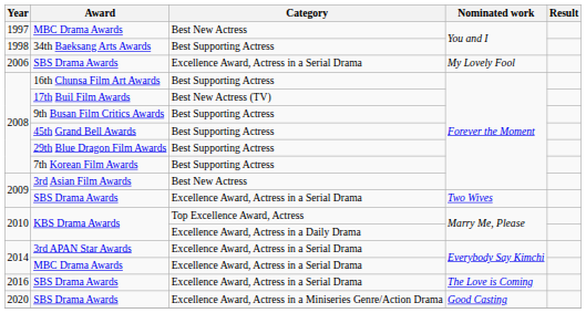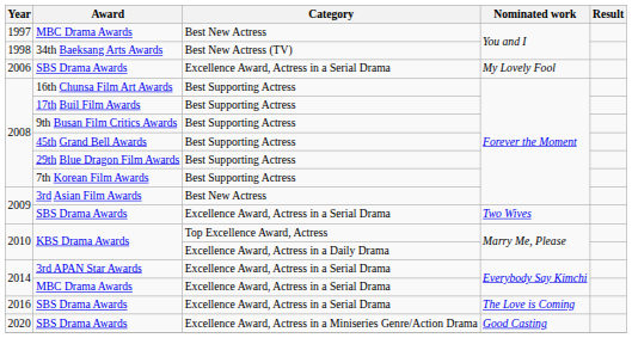 <table class="wikitable sortable">
 <tr>
 <th>Year</th>
 <th>Award</th>
 <th>Category</th>
 <th>Nominated work</th>
 <th>Result</th>
 </tr>
 <tr>
 <td>1997</td>
 <td><a href='#'>MBC Drama Awards</a></td>
 <td>Best New Actress</td>
 <td rowspan=2><em>You and I</em></td>
 <td></td>
 </tr>
 <tr>
 <td>1998</td>
 <td>34th <a href='#'>Baeksang Arts Awards</a></td>
-<td>Best Supporting Actress</td>
+<td>Best New Actress (TV)</td>
 <td></td>
 </tr>
 <tr>
 <td>2006</td>
 <td><a href='#'>SBS Drama Awards</a></td>
 <td>Excellence Award, Actress in a Serial Drama</td>
 <td><em>My Lovely Fool</em></td>
 <td></td>
 </tr>
 <tr>
 <td rowspan=6>2008</td>
 <td>16th <a href='#'>Chunsa Film Art Awards</a></td>
 <td>Best Supporting Actress</td>
 <td rowspan=7><em><a href='#'>Forever the Moment</a></em></td>
 <td></td>
 </tr>
 <tr>
 <td><a href='#'>17th</a> <a href='#'>Buil Film Awards</a></td>
-<td>Best New Actress (TV)</td>
+<td>Best Supporting Actress</td>
 <td></td>
 </tr>
 <tr>
 <td>9th <a href='#'>Busan Film Critics Awards</a></td>
 <td>Best Supporting Actress</td>
 <td></td>
 </tr>
 <tr>
 <td><a href='#'>45th</a> <a href='#'>Grand Bell Awards</a></td>
 <td>Best Supporting Actress</td>
 <td></td>
 </tr>
 <tr>
 <td><a href='#'>29th</a> <a href='#'>Blue Dragon Film Awards</a></td>
 <td>Best Supporting Actress</td>
 <td></td>
 </tr>
 <tr>
 <td>7th <a href='#'>Korean Film Awards</a></td>
 <td>Best Supporting Actress</td>
 <td></td>
 </tr>
 <tr>
 <td rowspan=2>2009</td>
 <td><a href='#'>3rd</a> <a href='#'>Asian Film Awards</a></td>
 <td>Best New Actress</td>
 <td></td>
 </tr>
 <tr>
 <td><a href='#'>SBS Drama Awards</a></td>
 <td>Excellence Award, Actress in a Serial Drama</td>
 <td><em><a href='#'>Two Wives</a></em></td>
 <td></td>
 </tr>
 <tr>
 <td rowspan=2>2010</td>
 <td rowspan=2><a href='#'>KBS Drama Awards</a></td>
 <td>Top Excellence Award, Actress</td>
 <td rowspan=2><em>Marry Me, Please</em></td>
 <td></td>
 </tr>
 <tr>
 <td>Excellence Award, Actress in a Daily Drama</td>
 <td></td>
 </tr>
 <tr>
 <td rowspan=2>2014</td>
 <td><a href='#'>3rd APAN Star Awards</a></td>
 <td>Excellence Award, Actress in a Serial Drama</td>
 <td rowspan=2><em><a href='#'>Everybody Say Kimchi</a></em></td>
 <td></td>
 </tr>
 <tr>
 <td><a href='#'>MBC Drama Awards</a></td>
 <td>Excellence Award, Actress in a Serial Drama</td>
 <td></td>
 </tr>
 <tr>
 <td>2016</td>
 <td><a href='#'>SBS Drama Awards</a></td>
 <td>Excellence Award, Actress in a Serial Drama</td>
 <td><em><a href='#'>The Love is Coming</a></em></td>
 <td></td>
 </tr>
 <tr>
 <td>2020</td>
 <td><a href='#'>SBS Drama Awards</a></td>
 <td>Excellence Award, Actress in a Miniseries Genre/Action Drama</td>
 <td><em><a href='#'>Good Casting</a></em></td>
 <td></td>
 </tr>
 <tr>
 </tr>
 </table>
